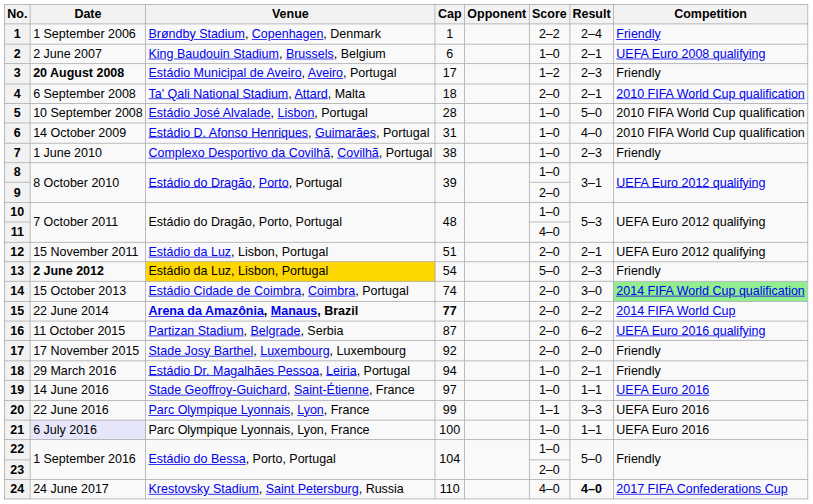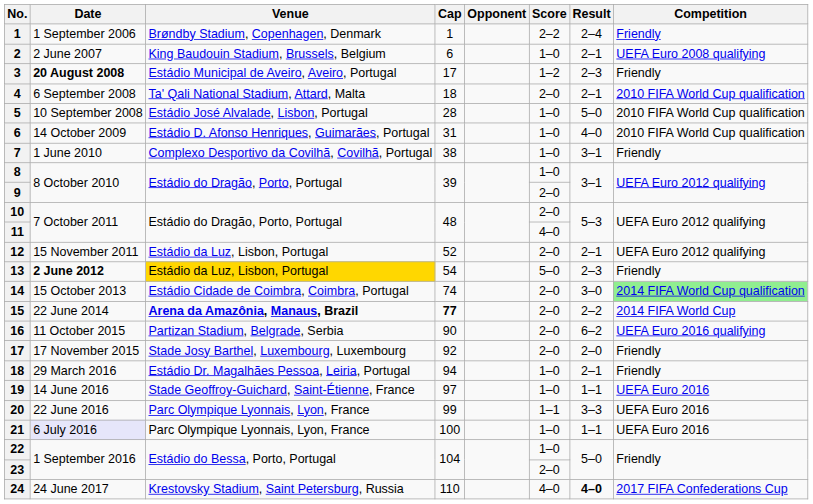 <table class="wikitable sortable plainrowheaders">
 <tr>
 <th scope=col>No.</th>
 <th scope=col data-sort-type=date>Date</th>
 <th scope=col>Venue</th>
 <th scope=col>Cap</th>
 <th scope=col>Opponent</th>
 <th scope=col>Score</th>
 <th scope=col>Result</th>
 <th scope=col>Competition</th>
 </tr>
 <tr>
 <th scope=row style=text-align:center>1</th>
 <td>1 September 2006</td>
 <td><a href='#'>Brøndby Stadium</a>, <a href='#'>Copenhagen</a>, Denmark</td>
 <td align=center>1</td>
 <td></td>
 <td align=center>2–2</td>
 <td align=center>2–4</td>
 <td><a href='#'>Friendly</a></td>
 </tr>
 <tr>
 <th scope=row style=text-align:center>2</th>
 <td>2 June 2007</td>
 <td><a href='#'>King Baudouin Stadium</a>, <a href='#'>Brussels</a>, Belgium</td>
 <td align=center>6</td>
 <td></td>
 <td align=center>1–0</td>
 <td align=center>2–1</td>
 <td><a href='#'>UEFA Euro 2008 qualifying</a></td>
 </tr>
 <tr>
 <th scope=row style=text-align:center>3</th>
 <td><strong>20 August 2008</strong></td>
 <td><a href='#'>Estádio Municipal de Aveiro</a>, <a href='#'>Aveiro</a>, Portugal</td>
 <td align=center>17</td>
 <td></td>
 <td align=center>1–2</td>
 <td align=center>2–3</td>
 <td>Friendly</td>
 </tr>
 <tr>
 <th scope=row style=text-align:center>4</th>
 <td>6 September 2008</td>
 <td><a href='#'>Ta' Qali National Stadium</a>, <a href='#'>Attard</a>, Malta</td>
 <td align=center>18</td>
 <td></td>
 <td align=center>2–0</td>
 <td align=center>2–1</td>
 <td><a href='#'>2010 FIFA World Cup qualification</a></td>
 </tr>
 <tr>
 <th scope=row style=text-align:center>5</th>
 <td>10 September 2008</td>
 <td><a href='#'>Estádio José Alvalade</a>, <a href='#'>Lisbon</a>, Portugal</td>
 <td align=center>28</td>
 <td></td>
 <td align=center>1–0</td>
 <td align=center>5–0</td>
 <td>2010 FIFA World Cup qualification</td>
 </tr>
 <tr>
 <th scope=row style=text-align:center>6</th>
 <td>14 October 2009</td>
 <td><a href='#'>Estádio D. Afonso Henriques</a>, <a href='#'>Guimarães</a>, Portugal</td>
 <td align=center>31</td>
 <td></td>
 <td align=center>1–0</td>
 <td align=center>4–0</td>
 <td>2010 FIFA World Cup qualification</td>
 </tr>
 <tr>
 <th scope=row style=text-align:center>7</th>
 <td>1 June 2010</td>
 <td><a href='#'>Complexo Desportivo da Covilhã</a>, <a href='#'>Covilhã</a>, Portugal</td>
 <td align=center>38</td>
 <td></td>
 <td align=center>1–0</td>
-<td align=center>2–3</td>
+<td align=center>3–1</td>
 <td>Friendly</td>
 </tr>
 <tr>
 <th scope=row style=text-align:center>8</th>
 <td rowspan=2>8 October 2010</td>
 <td rowspan=2><a href='#'>Estádio do Dragão</a>, <a href='#'>Porto</a>, Portugal</td>
 <td rowspan=2 align=center>39</td>
 <td rowspan=2></td>
 <td align=center>1–0</td>
 <td rowspan=2 align=center>3–1</td>
 <td rowspan="2"><a href='#'>UEFA Euro 2012 qualifying</a></td>
 </tr>
 <tr>
 <th scope=row style=text-align:center>9</th>
 <td align=center>2–0</td>
 </tr>
 <tr>
 <th scope=row style=text-align:center>10</th>
 <td rowspan=2>7 October 2011</td>
 <td rowspan=2>Estádio do Dragão, Porto, Portugal</td>
 <td rowspan=2 align=center>48</td>
 <td rowspan=2></td>
-<td align=center>1–0</td>
+<td align=center>2–0</td>
 <td rowspan=2 align=center>5–3</td>
 <td rowspan="2">UEFA Euro 2012 qualifying</td>
 </tr>
 <tr>
 <th scope=row style=text-align:center>11</th>
 <td align=center>4–0</td>
 </tr>
 <tr>
 <th scope=row style=text-align:center>12</th>
 <td>15 November 2011</td>
 <td><a href='#'>Estádio da Luz</a>, Lisbon, Portugal</td>
-<td align=center>51</td>
+<td align=center>52</td>
 <td></td>
 <td align=center>2–0</td>
 <td align=center>2–1</td>
 <td>UEFA Euro 2012 qualifying</td>
 </tr>
 <tr>
 <th scope=row style=text-align:center>13</th>
 <td><strong>2 June 2012</strong></td>
 <td style="background: gold;">Estádio da Luz, Lisbon, Portugal</td>
 <td align=center>54</td>
 <td></td>
 <td align=center>5–0</td>
 <td align=center>2–3</td>
 <td>Friendly</td>
 </tr>
 <tr>
 <th scope=row style=text-align:center>14</th>
 <td>15 October 2013</td>
 <td><a href='#'>Estádio Cidade de Coimbra</a>, <a href='#'>Coimbra</a>, Portugal</td>
 <td align=center>74</td>
 <td></td>
 <td align=center>2–0</td>
 <td align=center>3–0</td>
 <td style="background: lightgreen;"><a href='#'>2014 FIFA World Cup qualification</a></td>
 </tr>
 <tr>
 <th scope=row style=text-align:center>15</th>
 <td>22 June 2014</td>
 <td><strong><a href='#'>Arena da Amazônia</a>, <a href='#'>Manaus</a>, Brazil</strong></td>
 <td align=center><strong>77</strong></td>
 <td></td>
 <td align=center>2–0</td>
 <td align=center>2–2</td>
 <td><a href='#'>2014 FIFA World Cup</a></td>
 </tr>
 <tr>
 <th scope=row style=text-align:center>16</th>
 <td>11 October 2015</td>
 <td><a href='#'>Partizan Stadium</a>, <a href='#'>Belgrade</a>, Serbia</td>
-<td align=center>87</td>
+<td align=center>90</td>
 <td></td>
 <td align=center>2–0</td>
 <td align=center>6–2</td>
 <td><a href='#'>UEFA Euro 2016 qualifying</a></td>
 </tr>
 <tr>
 <th scope=row style=text-align:center>17</th>
 <td>17 November 2015</td>
 <td><a href='#'>Stade Josy Barthel</a>, <a href='#'>Luxembourg</a>, Luxembourg</td>
 <td align=center>92</td>
 <td></td>
 <td align=center>2–0</td>
 <td align=center>2–0</td>
 <td>Friendly</td>
 </tr>
 <tr>
 <th scope=row style=text-align:center>18</th>
 <td>29 March 2016</td>
 <td><a href='#'>Estádio Dr. Magalhães Pessoa</a>, <a href='#'>Leiria</a>, Portugal</td>
 <td align=center>94</td>
 <td></td>
 <td align=center>1–0</td>
 <td align=center>2–1</td>
 <td>Friendly</td>
 </tr>
 <tr>
 <th scope=row style=text-align:center>19</th>
 <td>14 June 2016</td>
 <td><a href='#'>Stade Geoffroy-Guichard</a>, <a href='#'>Saint-Étienne</a>, France</td>
 <td align=center>97</td>
 <td></td>
 <td align=center>1–0</td>
 <td align=center>1–1</td>
 <td><a href='#'>UEFA Euro 2016</a></td>
 </tr>
 <tr>
 <th scope=row style=text-align:center>20</th>
 <td>22 June 2016</td>
 <td><a href='#'>Parc Olympique Lyonnais</a>, <a href='#'>Lyon</a>, France</td>
 <td align=center>99</td>
 <td></td>
 <td align=center>1–1</td>
 <td align=center>3–3</td>
 <td>UEFA Euro 2016</td>
 </tr>
 <tr>
 <th scope=row style=text-align:center>21</th>
 <td style="background: lavender;">6 July 2016</td>
 <td>Parc Olympique Lyonnais, Lyon, France</td>
 <td align="center">100</td>
 <td></td>
 <td align=center>1–0</td>
 <td align=center>1–1</td>
 <td>UEFA Euro 2016</td>
 </tr>
 <tr>
 <th scope=row style=text-align:center>22</th>
 <td rowspan=2>1 September 2016</td>
 <td rowspan=2><a href='#'>Estádio do Bessa</a>, Porto, Portugal</td>
 <td rowspan=2 align=center>104</td>
 <td rowspan=2></td>
 <td align=center>1–0</td>
 <td rowspan=2 align=center>5–0</td>
 <td rowspan=2>Friendly</td>
 </tr>
 <tr>
 <th scope=row style=text-align:center>23</th>
 <td align=center>2–0</td>
 </tr>
 <tr>
 <th scope=row style=text-align:center>24</th>
 <td>24 June 2017</td>
 <td><a href='#'>Krestovsky Stadium</a>, <a href='#'>Saint Petersburg</a>, Russia</td>
 <td align=center>110</td>
 <td></td>
 <td align=center>4–0</td>
 <td align=center><strong>4–0</strong></td>
 <td><a href='#'>2017 FIFA Confederations Cup</a></td>
 </tr>
 </table>
